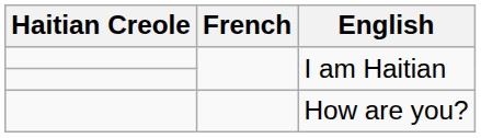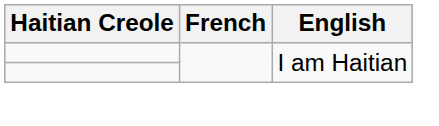 <table class="wikitable">
 <tr>
 <th scope="col">Haitian Creole</th>
 <th scope="col">French</th>
 <th scope="col">English</th>
 </tr>
 <tr>
 <td></td>
 <td rowspan="2"></td>
 <td rowspan="2">I am Haitian</td>
 </tr>
 <tr>
 <td></td>
 </tr>
-<tr>
-<td></td>
-<td><em></em> </td>
-<td>How are you?</td>
-</tr>
 </table>
